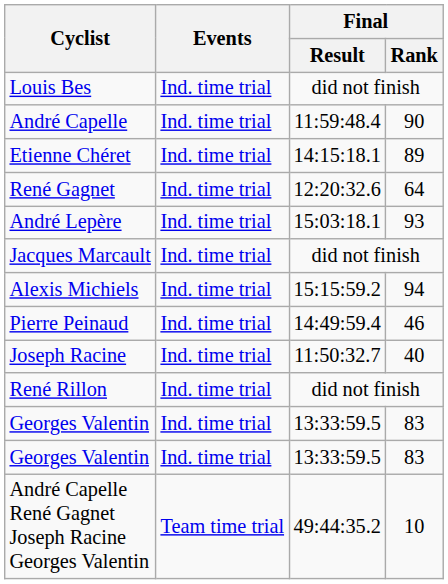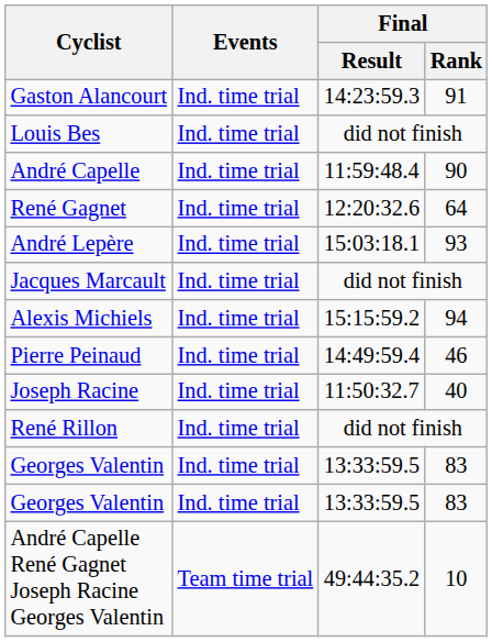 <table class=wikitable style="font-size:90%">
 <tr>
 <th rowspan="2">Cyclist</th>
 <th rowspan="2">Events</th>
 <th colspan="2">Final</th>
 </tr>
 <tr>
 <th>Result</th>
 <th>Rank</th>
 </tr>
 <tr>
+<td><a href='#'>Gaston Alancourt</a></td>
+<td><a href='#'>Ind. time trial</a></td>
+<td align=center>14:23:59.3</td>
+<td align=center>91</td>
+</tr>
+<tr>
 <td><a href='#'>Louis Bes</a></td>
 <td><a href='#'>Ind. time trial</a></td>
 <td align=center colspan=2>did not finish</td>
 </tr>
 <tr>
 <td><a href='#'>André Capelle</a></td>
 <td><a href='#'>Ind. time trial</a></td>
 <td align=center>11:59:48.4</td>
 <td align=center>90</td>
-</tr>
-<tr>
-<td><a href='#'>Etienne Chéret</a></td>
-<td><a href='#'>Ind. time trial</a></td>
-<td align=center>14:15:18.1</td>
-<td align=center>89</td>
 </tr>
 <tr>
 <td><a href='#'>René Gagnet</a></td>
 <td><a href='#'>Ind. time trial</a></td>
 <td align=center>12:20:32.6</td>
 <td align=center>64</td>
 </tr>
 <tr>
 <td><a href='#'>André Lepère</a></td>
 <td><a href='#'>Ind. time trial</a></td>
 <td align=center>15:03:18.1</td>
 <td align=center>93</td>
 </tr>
 <tr>
 <td><a href='#'>Jacques Marcault</a></td>
 <td><a href='#'>Ind. time trial</a></td>
 <td align=center colspan=2>did not finish</td>
 </tr>
 <tr>
 <td><a href='#'>Alexis Michiels</a></td>
 <td><a href='#'>Ind. time trial</a></td>
 <td align=center>15:15:59.2</td>
 <td align=center>94</td>
 </tr>
 <tr>
 <td><a href='#'>Pierre Peinaud</a></td>
 <td><a href='#'>Ind. time trial</a></td>
 <td align=center>14:49:59.4</td>
 <td align=center>46</td>
 </tr>
 <tr>
 <td><a href='#'>Joseph Racine</a></td>
 <td><a href='#'>Ind. time trial</a></td>
 <td align=center>11:50:32.7</td>
 <td align=center>40</td>
 </tr>
 <tr>
 <td><a href='#'>René Rillon</a></td>
 <td><a href='#'>Ind. time trial</a></td>
 <td align=center colspan=2>did not finish</td>
 </tr>
 <tr>
 <td><a href='#'>Georges Valentin</a></td>
 <td><a href='#'>Ind. time trial</a></td>
 <td align=center>13:33:59.5</td>
 <td align=center>83</td>
 </tr>
 <tr>
 <td><a href='#'>Georges Valentin</a></td>
 <td><a href='#'>Ind. time trial</a></td>
 <td align=center>13:33:59.5</td>
 <td align=center>83</td>
 </tr>
 <tr>
 <td>André Capelle <br> René Gagnet <br> Joseph Racine <br> Georges Valentin</td>
 <td><a href='#'>Team time trial</a></td>
 <td align=center>49:44:35.2</td>
 <td align=center>10</td>
 </tr>
 </table>
